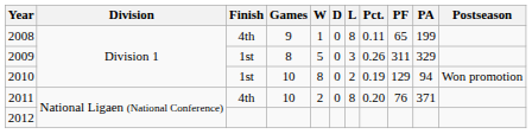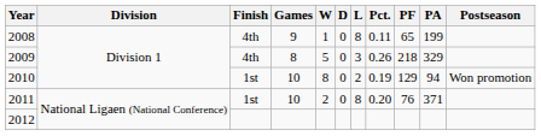 <table class="wikitable">
 <tr>
 <th>Year</th>
 <th>Division</th>
 <th>Finish</th>
 <th>Games</th>
 <th>W</th>
 <th>D</th>
 <th>L</th>
 <th>Pct.</th>
 <th>PF</th>
 <th>PA</th>
 <th>Postseason</th>
 </tr>
 <tr align="center">
 <td>2008</td>
 <td rowspan=3>Division 1</td>
 <td>4th</td>
 <td>9</td>
 <td>1</td>
 <td>0</td>
 <td>8</td>
 <td>0.11</td>
 <td>65</td>
 <td>199</td>
 <td></td>
 </tr>
 <tr align="center">
 <td>2009</td>
-<td>1st</td>
+<td>4th</td>
 <td>8</td>
 <td>5</td>
 <td>0</td>
 <td>3</td>
 <td>0.26</td>
-<td>311</td>
+<td>218</td>
 <td>329</td>
 <td></td>
 </tr>
 <tr align="center">
 <td>2010</td>
 <td>1st</td>
 <td>10</td>
 <td>8</td>
 <td>0</td>
 <td>2</td>
 <td>0.19</td>
 <td>129</td>
 <td>94</td>
 <td>Won promotion</td>
 </tr>
 <tr align="center">
 <td>2011</td>
 <td rowspan="3">National Ligaen <small>(National Conference)</small></td>
-<td>4th</td>
+<td>1st</td>
 <td>10</td>
 <td>2</td>
 <td>0</td>
 <td>8</td>
 <td>0.20</td>
 <td>76</td>
 <td>371</td>
 <td align="left"></td>
 </tr>
 <tr align="center">
 <td>2012</td>
 <td></td>
 <td></td>
 <td></td>
 <td></td>
 <td></td>
 <td></td>
 <td></td>
 <td></td>
 <td></td>
 </tr>
 </table>
